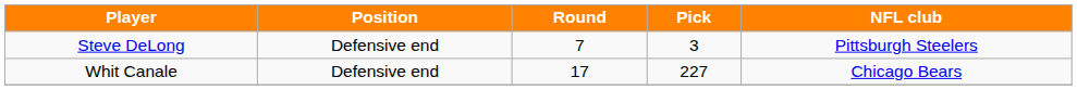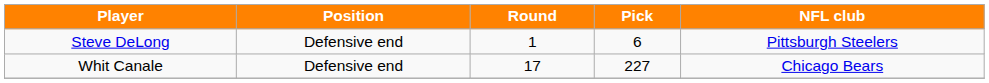 <table class="wikitable" width="80%">
 <tr align="center"  style="background:#FF8200;color:#FFFFFF;">
 <td><strong>Player</strong></td>
 <td><strong>Position</strong></td>
 <td><strong>Round</strong></td>
 <td><strong>Pick</strong></td>
 <td><strong>NFL club</strong></td>
 </tr>
 <tr align="center" bgcolor="">
 <td><a href='#'>Steve DeLong</a></td>
 <td>Defensive end</td>
-<td>7</td>
-<td>3</td>
+<td>1</td>
+<td>6</td>
 <td><a href='#'>Pittsburgh Steelers</a></td>
 </tr>
 <tr align="center" bgcolor="">
 <td>Whit Canale</td>
 <td>Defensive end</td>
 <td>17</td>
 <td>227</td>
 <td><a href='#'>Chicago Bears</a></td>
 </tr>
 <tr align="center" bgcolor="">
 </tr>
 </table>
